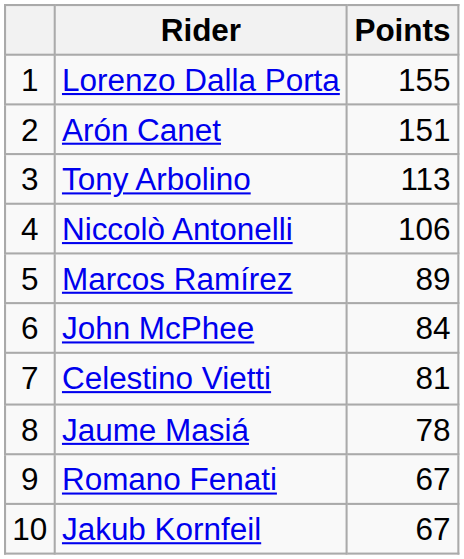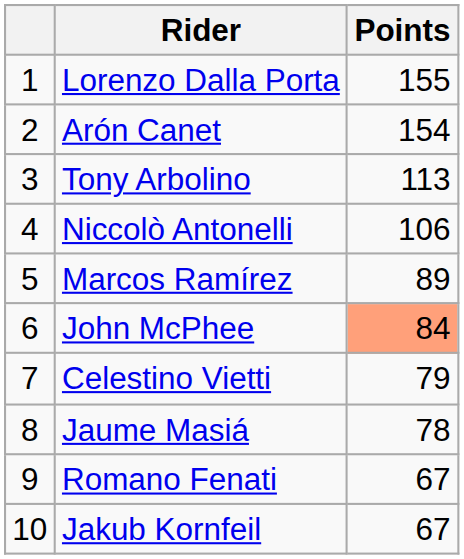 <table class="wikitable" style="font-size: 95%;">
 <tr>
 <th></th>
 <th>Rider</th>
 <th>Points</th>
 </tr>
 <tr>
 <td align=center>1</td>
 <td> <a href='#'>Lorenzo Dalla Porta</a></td>
 <td align=right>155</td>
 </tr>
 <tr>
 <td align=center>2</td>
 <td> <a href='#'>Arón Canet</a></td>
-<td align=right>151</td>
+<td align=right>154</td>
 </tr>
 <tr>
 <td align=center>3</td>
 <td> <a href='#'>Tony Arbolino</a></td>
 <td align=right>113</td>
 </tr>
 <tr>
 <td align=center>4</td>
 <td> <a href='#'>Niccolò Antonelli</a></td>
 <td align=right>106</td>
 </tr>
 <tr>
 <td align=center>5</td>
 <td> <a href='#'>Marcos Ramírez</a></td>
 <td align=right>89</td>
 </tr>
 <tr>
 <td align=center>6</td>
 <td> <a href='#'>John McPhee</a></td>
-<td align=right>84</td>
+<td align=right style="background: lightsalmon;">84</td>
 </tr>
 <tr>
 <td align=center>7</td>
 <td> <a href='#'>Celestino Vietti</a></td>
-<td align=right>81</td>
+<td align=right>79</td>
 </tr>
 <tr>
 <td align=center>8</td>
 <td> <a href='#'>Jaume Masiá</a></td>
 <td align=right>78</td>
 </tr>
 <tr>
 <td align=center>9</td>
 <td> <a href='#'>Romano Fenati</a></td>
 <td align=right>67</td>
 </tr>
 <tr>
 <td align=center>10</td>
 <td> <a href='#'>Jakub Kornfeil</a></td>
 <td align=right>67</td>
 </tr>
 </table>
